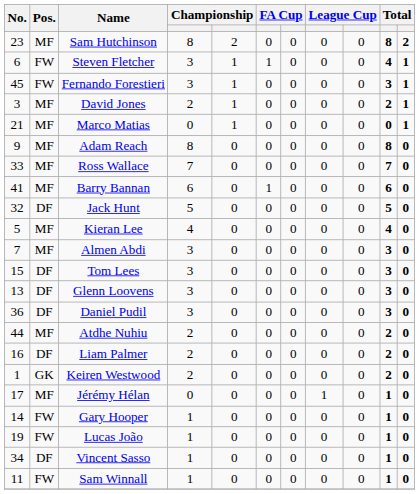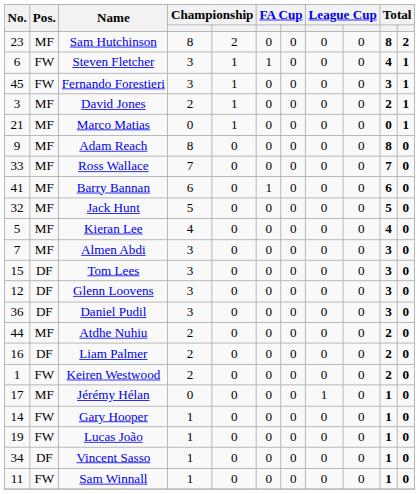 <table class="wikitable sortable" style="text-align: center;">
 <tr>
 <th rowspan=2>No.</th>
 <th rowspan=2>Pos.</th>
 <th rowspan=2>Name</th>
 <th colspan=2>Championship</th>
 <th colspan=2><a href='#'>FA Cup</a></th>
 <th colspan=2><a href='#'>League Cup</a></th>
 <th colspan=2><strong>Total</strong></th>
 </tr>
 <tr>
 <th></th>
 <th></th>
 <th></th>
 <th></th>
 <th></th>
 <th></th>
 <th></th>
 <th></th>
 </tr>
 <tr>
 <td>23</td>
 <td>MF</td>
 <td><a href='#'>Sam Hutchinson</a></td>
 <td>8</td>
 <td>2</td>
 <td>0</td>
 <td>0</td>
 <td>0</td>
 <td>0</td>
 <td><strong>8</strong></td>
 <td><strong>2</strong></td>
 </tr>
 <tr>
 <td>6</td>
 <td>FW</td>
 <td><a href='#'>Steven Fletcher</a></td>
 <td>3</td>
 <td>1</td>
 <td>1</td>
 <td>0</td>
 <td>0</td>
 <td>0</td>
 <td><strong>4</strong></td>
 <td><strong>1</strong></td>
 </tr>
 <tr>
 <td>45</td>
 <td>FW</td>
 <td><a href='#'>Fernando Forestieri</a></td>
 <td>3</td>
 <td>1</td>
 <td>0</td>
 <td>0</td>
 <td>0</td>
 <td>0</td>
 <td><strong>3</strong></td>
 <td><strong>1</strong></td>
 </tr>
 <tr>
 <td>3</td>
 <td>MF</td>
 <td><a href='#'>David Jones</a></td>
 <td>2</td>
 <td>1</td>
 <td>0</td>
 <td>0</td>
 <td>0</td>
 <td>0</td>
 <td><strong>2</strong></td>
 <td><strong>1</strong></td>
 </tr>
 <tr>
 <td>21</td>
 <td>MF</td>
 <td><a href='#'>Marco Matias</a></td>
 <td>0</td>
 <td>1</td>
 <td>0</td>
 <td>0</td>
 <td>0</td>
 <td>0</td>
 <td><strong>0</strong></td>
 <td><strong>1</strong></td>
 </tr>
 <tr>
 <td>9</td>
 <td>MF</td>
 <td><a href='#'>Adam Reach</a></td>
 <td>8</td>
 <td>0</td>
 <td>0</td>
 <td>0</td>
 <td>0</td>
 <td>0</td>
 <td><strong>8</strong></td>
 <td><strong>0</strong></td>
 </tr>
 <tr>
 <td>33</td>
 <td>MF</td>
 <td><a href='#'>Ross Wallace</a></td>
 <td>7</td>
 <td>0</td>
 <td>0</td>
 <td>0</td>
 <td>0</td>
 <td>0</td>
 <td><strong>7</strong></td>
 <td><strong>0</strong></td>
 </tr>
 <tr>
 <td>41</td>
 <td>MF</td>
 <td><a href='#'>Barry Bannan</a></td>
 <td>6</td>
 <td>0</td>
 <td>1</td>
 <td>0</td>
 <td>0</td>
 <td>0</td>
 <td><strong>6</strong></td>
 <td><strong>0</strong></td>
 </tr>
 <tr>
 <td>32</td>
-<td>DF</td>
+<td>MF</td>
 <td><a href='#'>Jack Hunt</a></td>
 <td>5</td>
 <td>0</td>
 <td>0</td>
 <td>0</td>
 <td>0</td>
 <td>0</td>
 <td><strong>5</strong></td>
 <td><strong>0</strong></td>
 </tr>
 <tr>
 <td>5</td>
 <td>MF</td>
 <td><a href='#'>Kieran Lee</a></td>
 <td>4</td>
 <td>0</td>
 <td>0</td>
 <td>0</td>
 <td>0</td>
 <td>0</td>
 <td><strong>4</strong></td>
 <td><strong>0</strong></td>
 </tr>
 <tr>
 <td>7</td>
 <td>MF</td>
 <td><a href='#'>Almen Abdi</a></td>
 <td>3</td>
 <td>0</td>
 <td>0</td>
 <td>0</td>
 <td>0</td>
 <td>0</td>
 <td><strong>3</strong></td>
 <td><strong>0</strong></td>
 </tr>
 <tr>
 <td>15</td>
 <td>DF</td>
 <td><a href='#'>Tom Lees</a></td>
 <td>3</td>
 <td>0</td>
 <td>0</td>
 <td>0</td>
 <td>0</td>
 <td>0</td>
 <td><strong>3</strong></td>
 <td><strong>0</strong></td>
 </tr>
 <tr>
-<td>13</td>
+<td>12</td>
 <td>DF</td>
 <td><a href='#'>Glenn Loovens</a></td>
 <td>3</td>
 <td>0</td>
 <td>0</td>
 <td>0</td>
 <td>0</td>
 <td>0</td>
 <td><strong>3</strong></td>
 <td><strong>0</strong></td>
 </tr>
 <tr>
 <td>36</td>
 <td>DF</td>
 <td><a href='#'>Daniel Pudil</a></td>
 <td>3</td>
 <td>0</td>
 <td>0</td>
 <td>0</td>
 <td>0</td>
 <td>0</td>
 <td><strong>3</strong></td>
 <td><strong>0</strong></td>
 </tr>
 <tr>
 <td>44</td>
 <td>MF</td>
 <td><a href='#'>Atdhe Nuhiu</a></td>
 <td>2</td>
 <td>0</td>
 <td>0</td>
 <td>0</td>
 <td>0</td>
 <td>0</td>
 <td><strong>2</strong></td>
 <td><strong>0</strong></td>
 </tr>
 <tr>
 <td>16</td>
 <td>DF</td>
 <td><a href='#'>Liam Palmer</a></td>
 <td>2</td>
 <td>0</td>
 <td>0</td>
 <td>0</td>
 <td>0</td>
 <td>0</td>
 <td><strong>2</strong></td>
 <td><strong>0</strong></td>
 </tr>
 <tr>
 <td>1</td>
-<td>GK</td>
+<td>FW</td>
 <td><a href='#'>Keiren Westwood</a></td>
 <td>2</td>
 <td>0</td>
 <td>0</td>
 <td>0</td>
 <td>0</td>
 <td>0</td>
 <td><strong>2</strong></td>
 <td><strong>0</strong></td>
 </tr>
 <tr>
 <td>17</td>
 <td>MF</td>
 <td><a href='#'>Jérémy Hélan</a></td>
 <td>0</td>
 <td>0</td>
 <td>0</td>
 <td>0</td>
 <td>1</td>
 <td>0</td>
 <td><strong>1</strong></td>
 <td><strong>0</strong></td>
 </tr>
 <tr>
 <td>14</td>
 <td>FW</td>
 <td><a href='#'>Gary Hooper</a></td>
 <td>1</td>
 <td>0</td>
 <td>0</td>
 <td>0</td>
 <td>0</td>
 <td>0</td>
 <td><strong>1</strong></td>
 <td><strong>0</strong></td>
 </tr>
 <tr>
 <td>19</td>
 <td>FW</td>
 <td><a href='#'>Lucas João</a></td>
 <td>1</td>
 <td>0</td>
 <td>0</td>
 <td>0</td>
 <td>0</td>
 <td>0</td>
 <td><strong>1</strong></td>
 <td><strong>0</strong></td>
 </tr>
 <tr>
 <td>34</td>
 <td>DF</td>
 <td><a href='#'>Vincent Sasso</a></td>
 <td>1</td>
 <td>0</td>
 <td>0</td>
 <td>0</td>
 <td>0</td>
 <td>0</td>
 <td><strong>1</strong></td>
 <td><strong>0</strong></td>
 </tr>
 <tr>
 <td>11</td>
 <td>FW</td>
 <td><a href='#'>Sam Winnall</a></td>
 <td>1</td>
 <td>0</td>
 <td>0</td>
 <td>0</td>
 <td>0</td>
 <td>0</td>
 <td><strong>1</strong></td>
 <td><strong>0</strong></td>
 </tr>
 <tr>
 </tr>
 </table>
